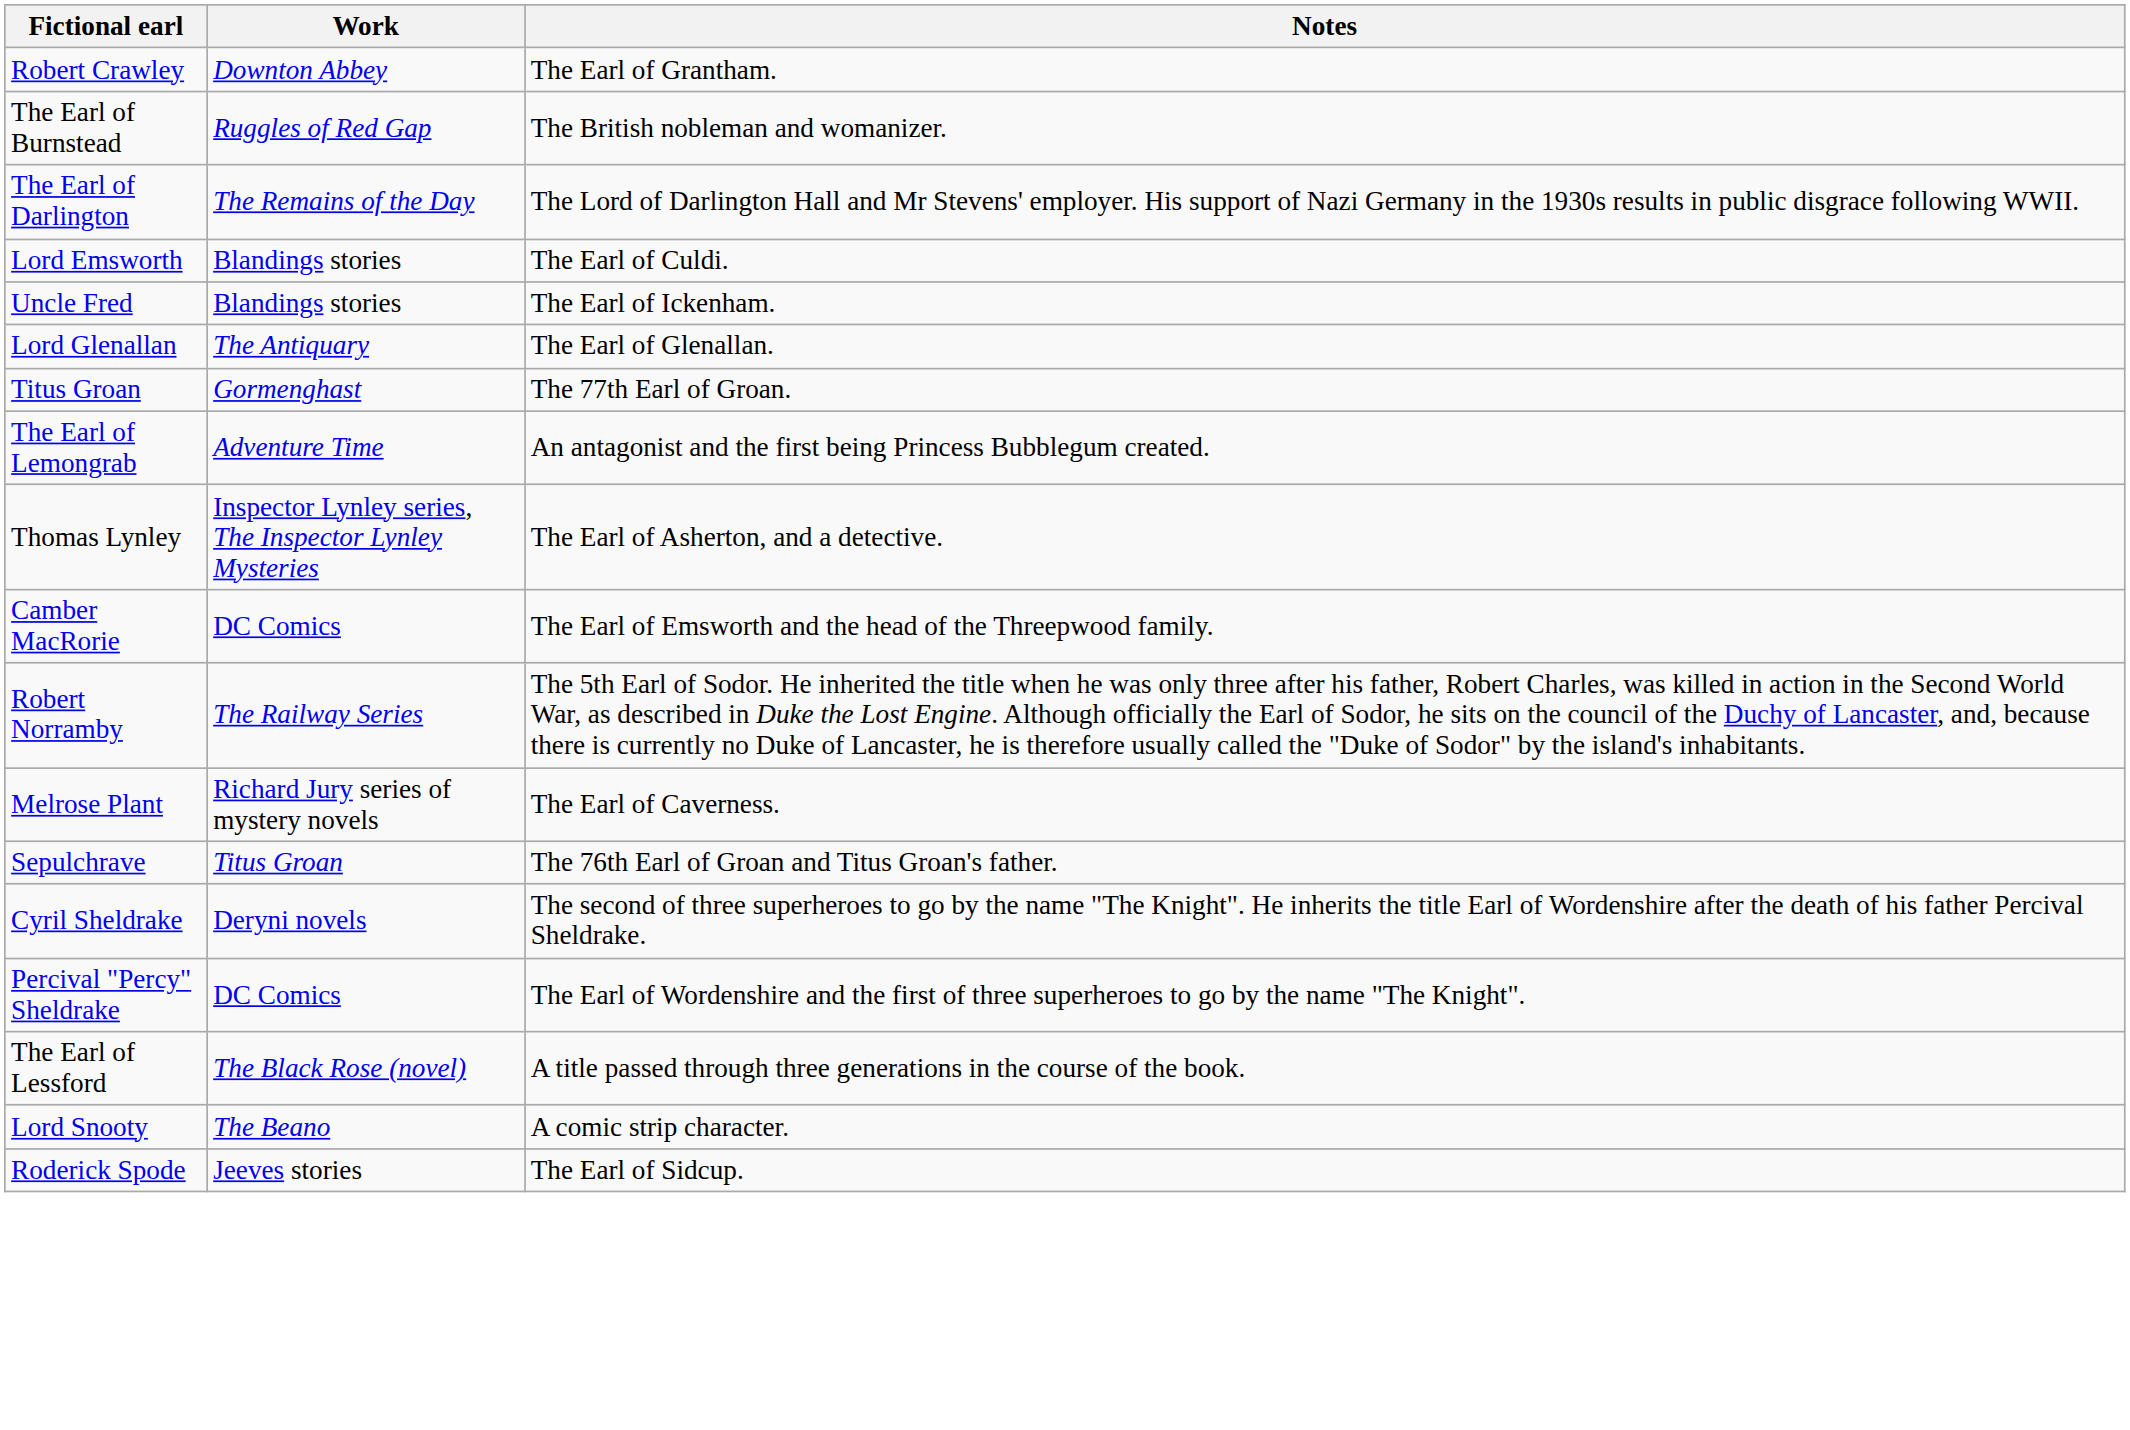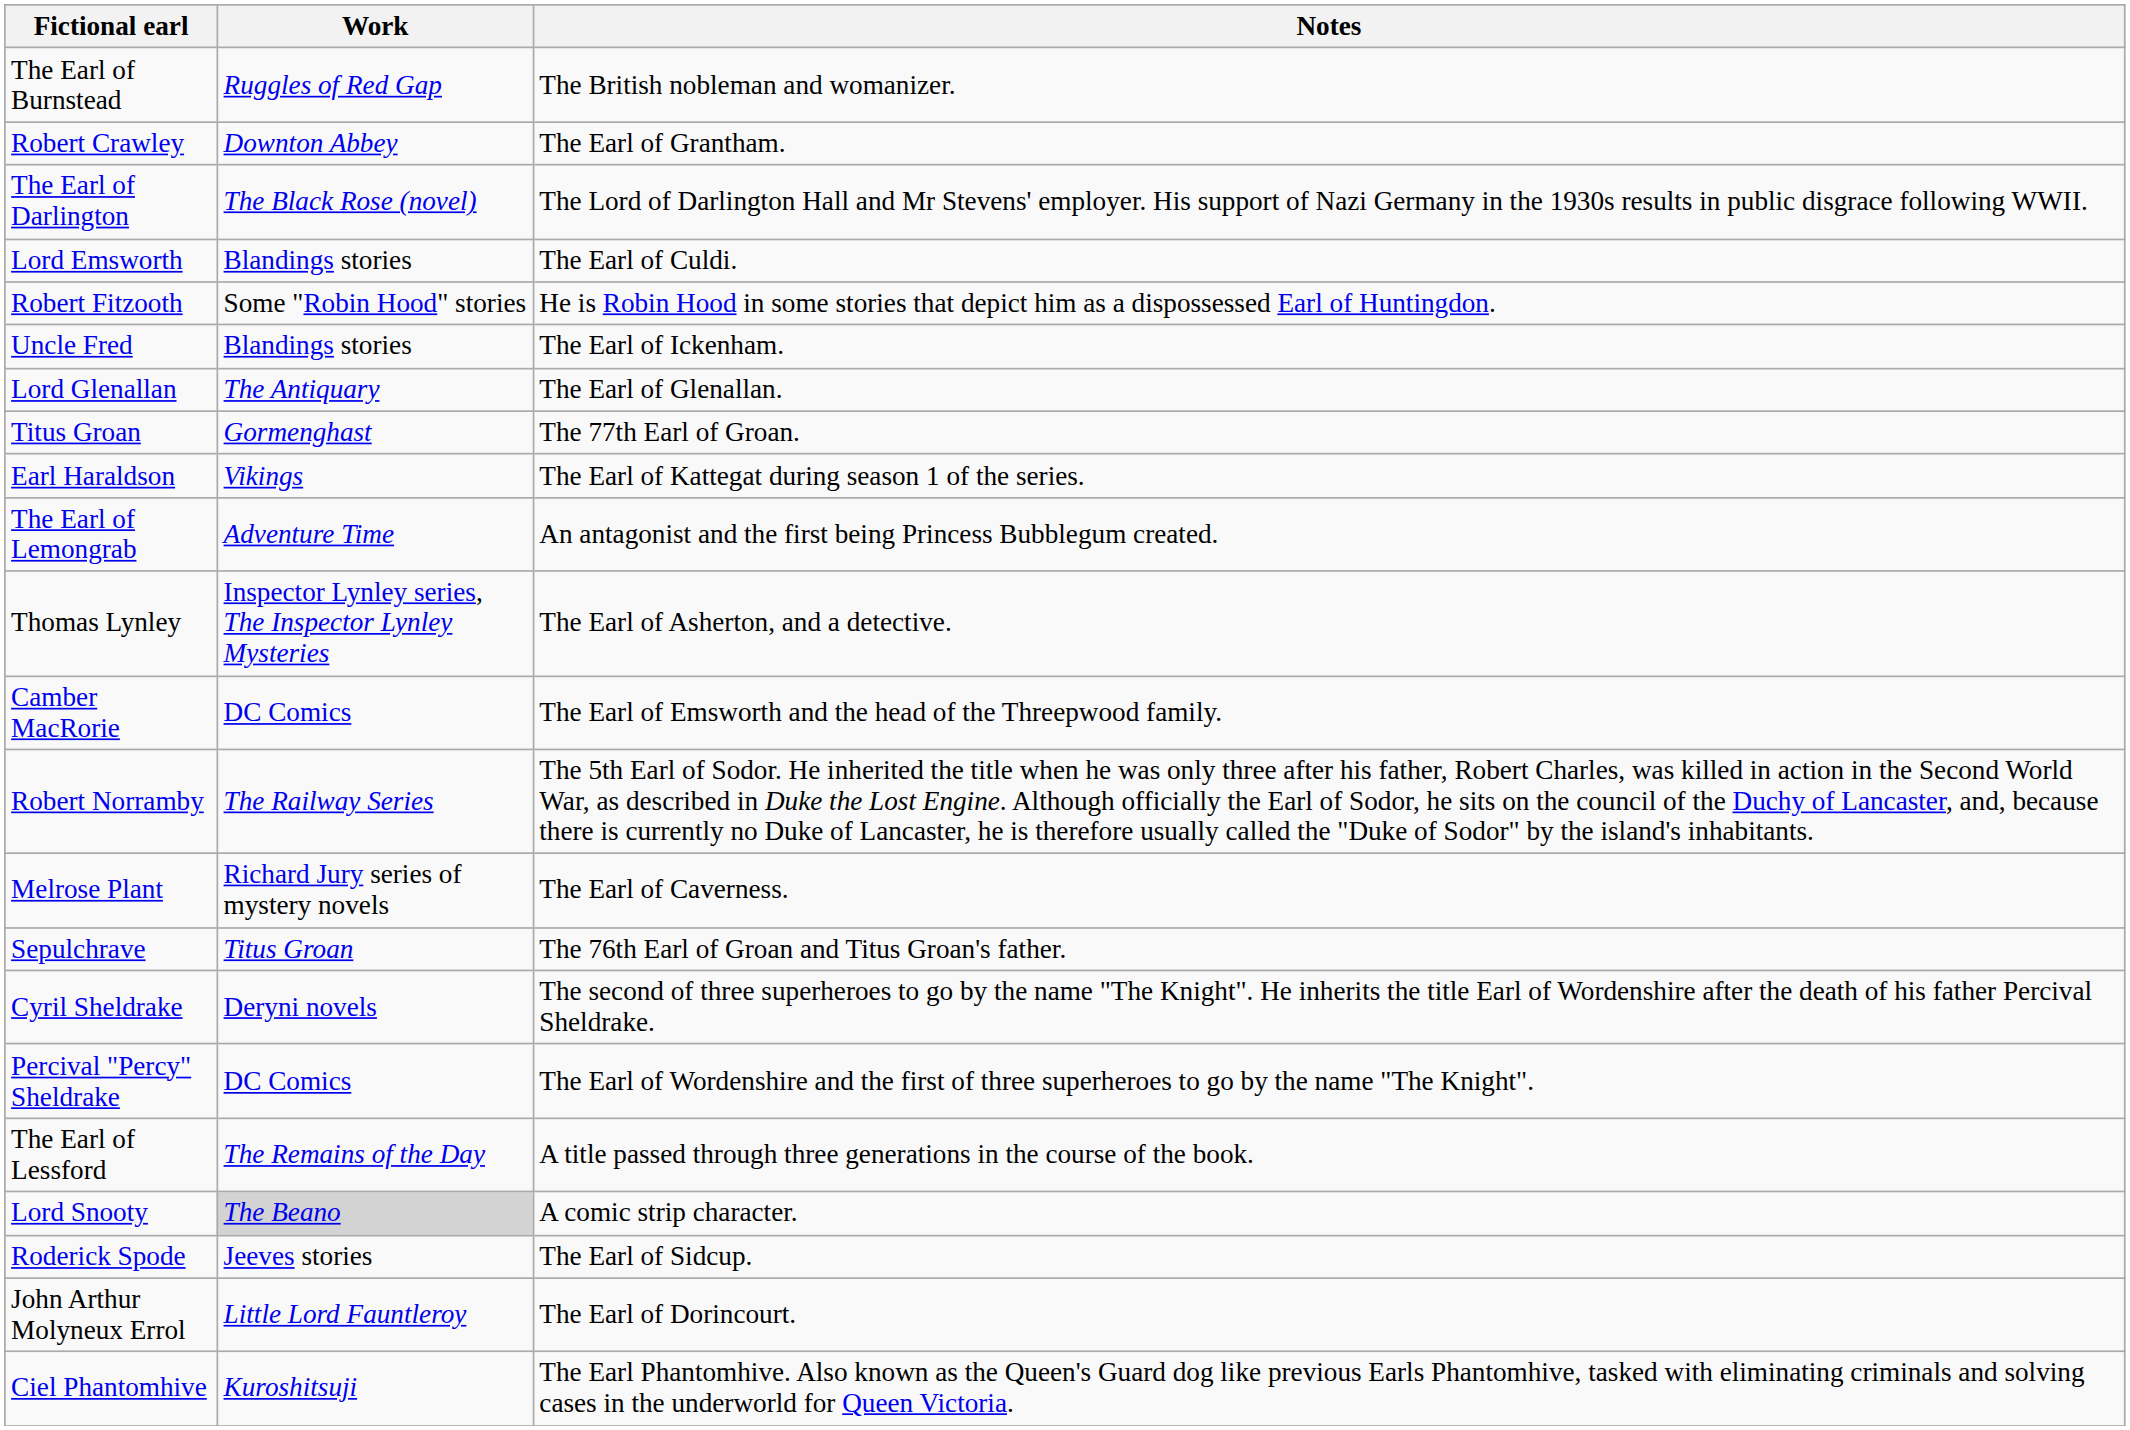 <table class="wikitable sortable">
 <tr>
 <th>Fictional earl</th>
 <th>Work</th>
 <th class="unsortable">Notes</th>
 </tr>
 <tr>
+<td>The Earl of Burnstead</td>
+<td><em><a href='#'>Ruggles of Red Gap</a></em></td>
+<td>The British nobleman and womanizer.</td>
+</tr>
+<tr>
 <td><a href='#'>Robert Crawley</a></td>
 <td><em><a href='#'>Downton Abbey</a></em></td>
 <td>The Earl of Grantham.</td>
 </tr>
 <tr>
-<td>The Earl of Burnstead</td>
-<td><em><a href='#'>Ruggles of Red Gap</a></em></td>
-<td>The British nobleman and womanizer.</td>
-</tr>
-<tr>
 <td><a href='#'>The Earl of Darlington</a></td>
-<td><em><a href='#'>The Remains of the Day</a></em></td>
+<td><em><a href='#'>The Black Rose (novel)</a></em></td>
 <td>The Lord of Darlington Hall and Mr Stevens' employer. His support of Nazi Germany in the 1930s results in public disgrace following WWII.</td>
 </tr>
 <tr>
 <td><a href='#'>Lord Emsworth</a></td>
 <td><a href='#'>Blandings</a> stories</td>
 <td>The Earl of Culdi.</td>
+</tr>
+<tr>
+<td><a href='#'>Robert Fitzooth</a></td>
+<td>Some "<a href='#'>Robin Hood</a>" stories</td>
+<td>He is <a href='#'>Robin Hood</a> in some stories that depict him as a dispossessed <a href='#'>Earl of Huntingdon</a>.</td>
 </tr>
 <tr>
 <td><a href='#'>Uncle Fred</a></td>
 <td><a href='#'>Blandings</a> stories</td>
 <td>The Earl of Ickenham.</td>
 </tr>
 <tr>
 <td><a href='#'>Lord Glenallan</a></td>
 <td><em><a href='#'>The Antiquary</a></em></td>
 <td>The Earl of Glenallan.</td>
 </tr>
 <tr>
 <td><a href='#'>Titus Groan</a></td>
 <td><em><a href='#'>Gormenghast</a></em></td>
 <td>The 77th Earl of Groan.</td>
+</tr>
+<tr>
+<td><a href='#'>Earl Haraldson</a></td>
+<td><em><a href='#'>Vikings</a></em></td>
+<td>The Earl of Kattegat during season 1 of the series.</td>
 </tr>
 <tr>
 <td><a href='#'>The Earl of Lemongrab</a></td>
 <td><em><a href='#'>Adventure Time</a></em></td>
 <td>An antagonist and the first being Princess Bubblegum created.</td>
 </tr>
 <tr>
 <td>Thomas Lynley</td>
 <td><a href='#'>Inspector Lynley series</a>, <em><a href='#'>The Inspector Lynley Mysteries</a></em></td>
 <td>The Earl of Asherton, and a detective.</td>
 </tr>
 <tr>
 <td><a href='#'>Camber MacRorie</a></td>
 <td><a href='#'>DC Comics</a></td>
 <td>The Earl of Emsworth and the head of the Threepwood family.</td>
 </tr>
 <tr>
 <td><a href='#'>Robert Norramby</a></td>
 <td><em><a href='#'>The Railway Series</a></em></td>
 <td>The 5th Earl of Sodor. He inherited the title when he was only three after his father, Robert Charles, was killed in action in the Second World War, as described in <em>Duke the Lost Engine</em>. Although officially the Earl of Sodor, he sits on the council of the <a href='#'>Duchy of Lancaster</a>, and, because there is currently no Duke of Lancaster, he is therefore usually called the "Duke of Sodor" by the island's inhabitants.</td>
 </tr>
 <tr>
 <td><a href='#'>Melrose Plant</a></td>
 <td><a href='#'>Richard Jury</a> series of mystery novels</td>
 <td>The Earl of Caverness.</td>
 </tr>
 <tr>
 <td><a href='#'>Sepulchrave</a></td>
 <td><em><a href='#'>Titus Groan</a></em></td>
 <td>The 76th Earl of Groan and Titus Groan's father.</td>
 </tr>
 <tr>
 <td><a href='#'>Cyril Sheldrake</a></td>
 <td><a href='#'>Deryni novels</a></td>
 <td>The second of three superheroes to go by the name "The Knight". He inherits the title Earl of Wordenshire after the death of his father Percival Sheldrake.</td>
 </tr>
 <tr>
 <td><a href='#'>Percival "Percy" Sheldrake</a></td>
 <td><a href='#'>DC Comics</a></td>
 <td>The Earl of Wordenshire and the first of three superheroes to go by the name "The Knight".</td>
 </tr>
 <tr>
 <td>The Earl of Lessford</td>
-<td><em><a href='#'>The Black Rose (novel)</a></em></td>
+<td><em><a href='#'>The Remains of the Day</a></em></td>
 <td>A title passed through three generations in the course of the book.</td>
 </tr>
 <tr>
 <td><a href='#'>Lord Snooty</a></td>
-<td><em><a href='#'>The Beano</a></em></td>
+<td style="background: lightgrey;"><em><a href='#'>The Beano</a></em></td>
 <td>A comic strip character.</td>
 </tr>
 <tr>
 <td><a href='#'>Roderick Spode</a></td>
 <td><a href='#'>Jeeves</a> stories</td>
 <td>The Earl of Sidcup.</td>
 </tr>
+<tr>
+<td>John Arthur Molyneux Errol</td>
+<td><em><a href='#'>Little Lord Fauntleroy</a></em></td>
+<td>The Earl of Dorincourt.</td>
+</tr>
+<tr>
+<td><a href='#'>Ciel Phantomhive</a></td>
+<td><em><a href='#'>Kuroshitsuji</a></em></td>
+<td>The Earl Phantomhive. Also known as the Queen's Guard dog like previous Earls Phantomhive, tasked with eliminating criminals and solving cases in the underworld for <a href='#'>Queen Victoria</a>.</td>
+</tr>
 </table>
